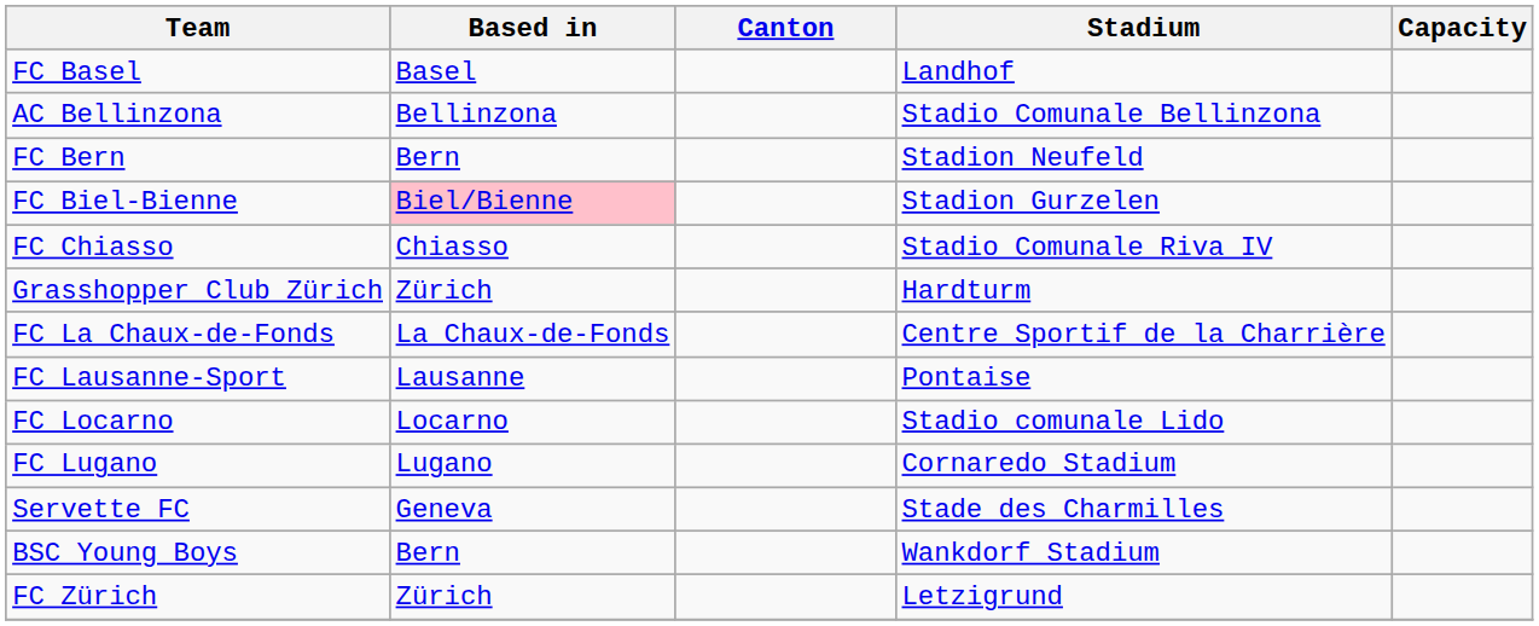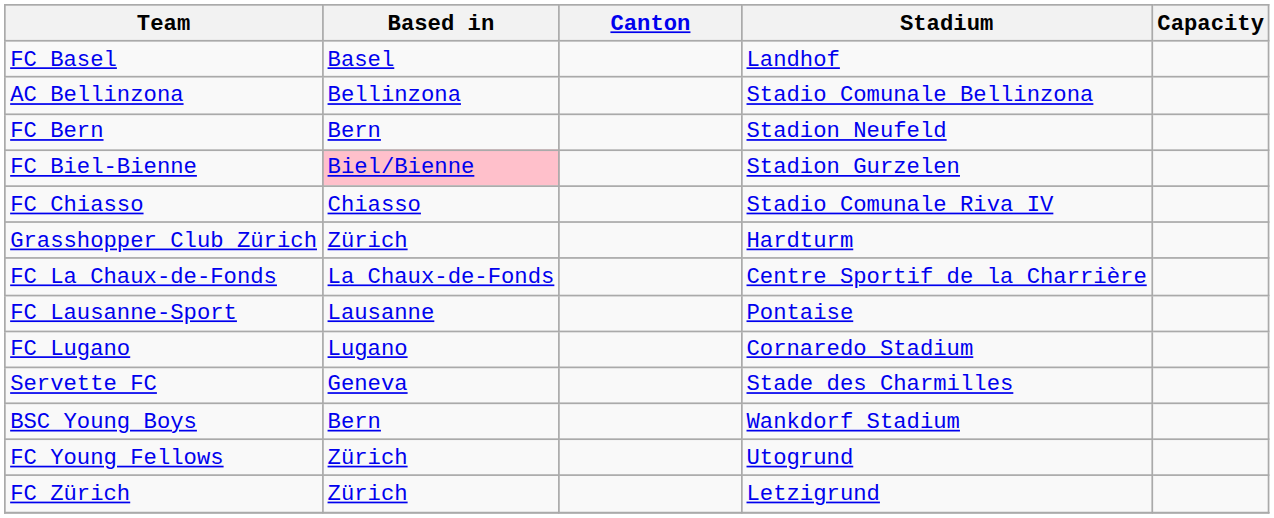 <table class="wikitable sortable" style="text-align: left;">
 <tr>
 <th>Team</th>
 <th>Based in</th>
 <th width="100"><a href='#'>Canton</a></th>
 <th>Stadium</th>
 <th>Capacity</th>
 </tr>
 <tr>
 <td><a href='#'>FC Basel</a></td>
 <td><a href='#'>Basel</a></td>
 <td></td>
 <td><a href='#'>Landhof</a></td>
 <td></td>
 </tr>
 <tr>
 <td><a href='#'>AC Bellinzona</a></td>
 <td><a href='#'>Bellinzona</a></td>
 <td></td>
 <td><a href='#'>Stadio Comunale Bellinzona</a></td>
 <td></td>
 </tr>
 <tr>
 <td><a href='#'>FC Bern</a></td>
 <td><a href='#'>Bern</a></td>
 <td></td>
 <td><a href='#'>Stadion Neufeld</a></td>
 <td></td>
 </tr>
 <tr>
 <td><a href='#'>FC Biel-Bienne</a></td>
 <td style="background: pink;"><a href='#'>Biel/Bienne</a></td>
 <td></td>
 <td><a href='#'>Stadion Gurzelen</a></td>
 <td></td>
 </tr>
 <tr>
 <td><a href='#'>FC Chiasso</a></td>
 <td><a href='#'>Chiasso</a></td>
 <td></td>
 <td><a href='#'>Stadio Comunale Riva IV</a></td>
 <td></td>
 </tr>
 <tr>
 <td><a href='#'>Grasshopper Club Zürich</a></td>
 <td><a href='#'>Zürich</a></td>
 <td></td>
 <td><a href='#'>Hardturm</a></td>
 <td></td>
 </tr>
 <tr>
 <td><a href='#'>FC La Chaux-de-Fonds</a></td>
 <td><a href='#'>La Chaux-de-Fonds</a></td>
 <td></td>
 <td><a href='#'>Centre Sportif de la Charrière</a></td>
 <td></td>
 </tr>
 <tr>
 <td><a href='#'>FC Lausanne-Sport</a></td>
 <td><a href='#'>Lausanne</a></td>
 <td></td>
 <td><a href='#'>Pontaise</a></td>
 <td></td>
 </tr>
 <tr>
-<td><a href='#'>FC Locarno</a></td>
-<td><a href='#'>Locarno</a></td>
-<td></td>
-<td><a href='#'>Stadio comunale Lido</a></td>
-<td></td>
-</tr>
-<tr>
 <td><a href='#'>FC Lugano</a></td>
 <td><a href='#'>Lugano</a></td>
 <td></td>
 <td><a href='#'>Cornaredo Stadium</a></td>
 <td></td>
 </tr>
 <tr>
 <td><a href='#'>Servette FC</a></td>
 <td><a href='#'>Geneva</a></td>
 <td></td>
 <td><a href='#'>Stade des Charmilles</a></td>
 <td></td>
 </tr>
 <tr>
 <td><a href='#'>BSC Young Boys</a></td>
 <td><a href='#'>Bern</a></td>
 <td></td>
 <td><a href='#'>Wankdorf Stadium</a></td>
 <td></td>
 </tr>
 <tr>
+<td><a href='#'>FC Young Fellows</a></td>
+<td><a href='#'>Zürich</a></td>
+<td></td>
+<td><a href='#'>Utogrund</a></td>
+<td></td>
+</tr>
+<tr>
 <td><a href='#'>FC Zürich</a></td>
 <td><a href='#'>Zürich</a></td>
 <td></td>
 <td><a href='#'>Letzigrund</a></td>
 <td></td>
 </tr>
 <tr>
 </tr>
 </table>
